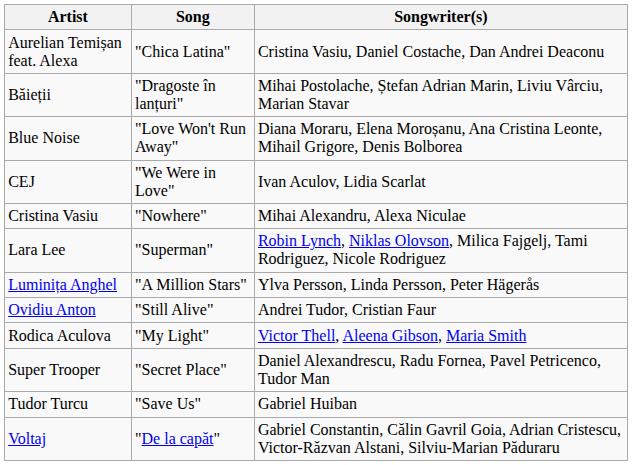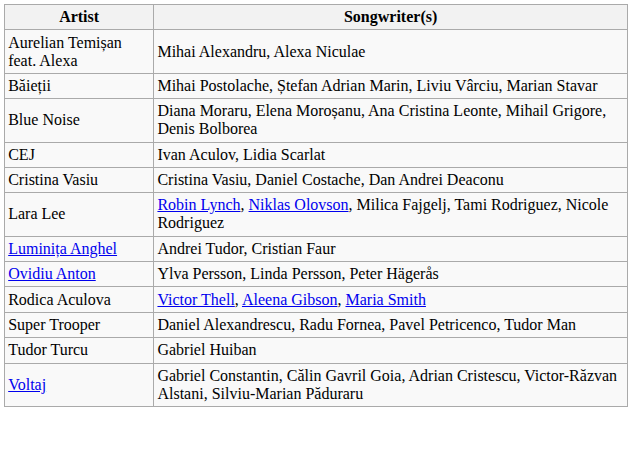 <table class="sortable wikitable" style="margin: 1em auto 1em auto">
 <tr>
 <th>Artist</th>
-<th>Song</th>
 <th>Songwriter(s)</th>
 </tr>
 <tr>
 <td>Aurelian Temișan feat. Alexa</td>
-<td>"Chica Latina"</td>
-<td>Cristina Vasiu, Daniel Costache, Dan Andrei Deaconu</td>
+<td>Mihai Alexandru, Alexa Niculae</td>
 </tr>
 <tr>
 <td>Băieții</td>
-<td>"Dragoste în lanțuri"</td>
 <td>Mihai Postolache, Ștefan Adrian Marin, Liviu Vârciu, Marian Stavar</td>
 </tr>
 <tr>
 <td>Blue Noise</td>
-<td>"Love Won't Run Away"</td>
 <td>Diana Moraru, Elena Moroșanu, Ana Cristina Leonte, Mihail Grigore, Denis Bolborea</td>
 </tr>
 <tr>
 <td>CEJ</td>
-<td>"We Were in Love"</td>
 <td>Ivan Aculov, Lidia Scarlat</td>
 </tr>
 <tr>
 <td>Cristina Vasiu</td>
-<td>"Nowhere"</td>
-<td>Mihai Alexandru, Alexa Niculae</td>
+<td>Cristina Vasiu, Daniel Costache, Dan Andrei Deaconu</td>
 </tr>
 <tr>
 <td>Lara Lee</td>
-<td>"Superman"</td>
 <td><a href='#'>Robin Lynch</a>, <a href='#'>Niklas Olovson</a>, Milica Fajgelj, Tami Rodriguez, Nicole Rodriguez</td>
 </tr>
 <tr>
 <td><a href='#'>Luminița Anghel</a></td>
-<td>"A Million Stars"</td>
+<td>Andrei Tudor, Cristian Faur</td>
+</tr>
+<tr>
+<td><a href='#'>Ovidiu Anton</a></td>
 <td>Ylva Persson, Linda Persson, Peter Hägerås</td>
 </tr>
 <tr>
-<td><a href='#'>Ovidiu Anton</a></td>
-<td>"Still Alive"</td>
-<td>Andrei Tudor, Cristian Faur</td>
-</tr>
-<tr>
 <td>Rodica Aculova</td>
-<td>"My Light"</td>
 <td><a href='#'>Victor Thell</a>, <a href='#'>Aleena Gibson</a>, <a href='#'>Maria Smith</a></td>
 </tr>
 <tr>
 <td>Super Trooper</td>
-<td>"Secret Place"</td>
 <td>Daniel Alexandrescu, Radu Fornea, Pavel Petricenco, Tudor Man</td>
 </tr>
 <tr>
 <td>Tudor Turcu</td>
-<td>"Save Us"</td>
 <td>Gabriel Huiban</td>
 </tr>
 <tr>
 <td><a href='#'>Voltaj</a></td>
-<td>"<a href='#'>De la capăt</a>"</td>
 <td>Gabriel Constantin, Călin Gavril Goia, Adrian Cristescu, Victor-Răzvan Alstani, Silviu-Marian Păduraru</td>
 </tr>
 </table>
